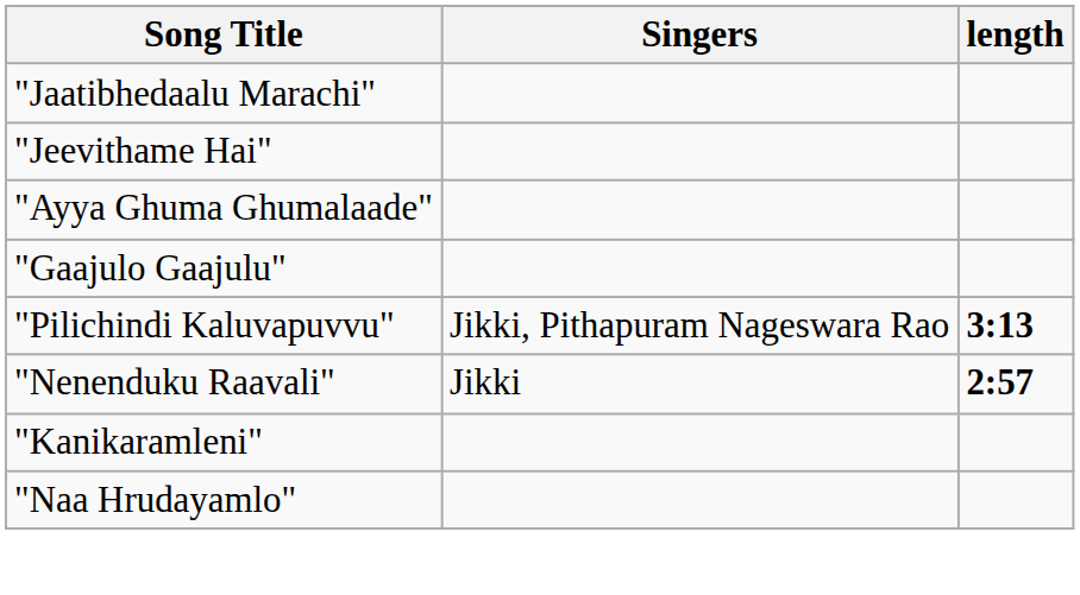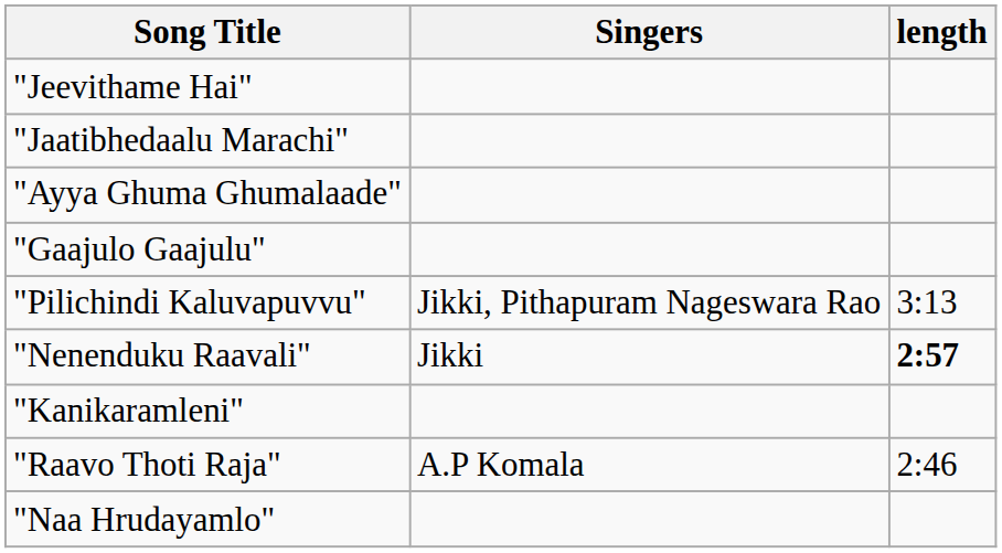 <table class="wikitable">
 <tr>
 <th>Song Title</th>
 <th>Singers</th>
 <th>length</th>
 </tr>
 <tr>
-<td>"Jaatibhedaalu Marachi"</td>
+<td>"Jeevithame Hai"</td>
 <td></td>
 <td></td>
 </tr>
 <tr>
-<td>"Jeevithame Hai"</td>
+<td>"Jaatibhedaalu Marachi"</td>
 <td></td>
 <td></td>
 </tr>
 <tr>
 <td>"Ayya Ghuma Ghumalaade"</td>
 <td></td>
 <td></td>
 </tr>
 <tr>
 <td>"Gaajulo Gaajulu"</td>
 <td></td>
 <td></td>
 </tr>
 <tr>
 <td>"Pilichindi Kaluvapuvvu"</td>
 <td>Jikki, Pithapuram Nageswara Rao</td>
-<td><strong>3:13</strong></td>
+<td>3:13</td>
 </tr>
 <tr>
 <td>"Nenenduku Raavali"</td>
 <td>Jikki</td>
 <td><strong>2:57</strong></td>
 </tr>
 <tr>
 <td>"Kanikaramleni"</td>
 <td></td>
 <td></td>
 </tr>
 <tr>
+<td>"Raavo Thoti Raja"</td>
+<td>A.P Komala</td>
+<td>2:46</td>
+</tr>
+<tr>
 <td>"Naa Hrudayamlo"</td>
 <td></td>
 <td></td>
 </tr>
 </table>
